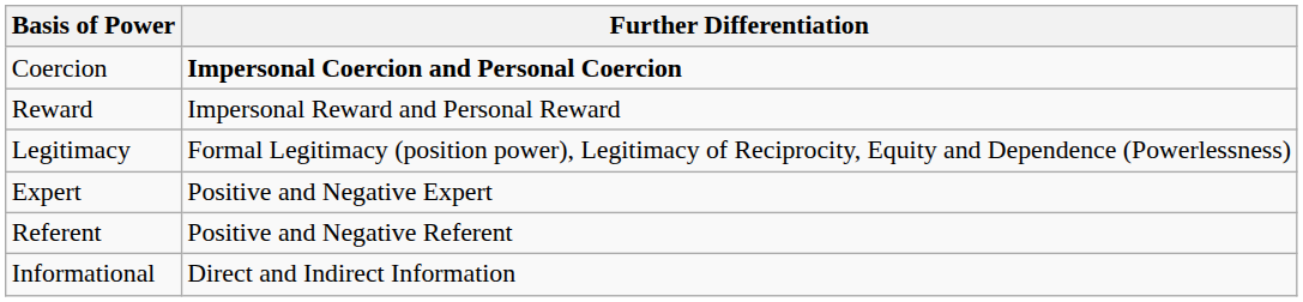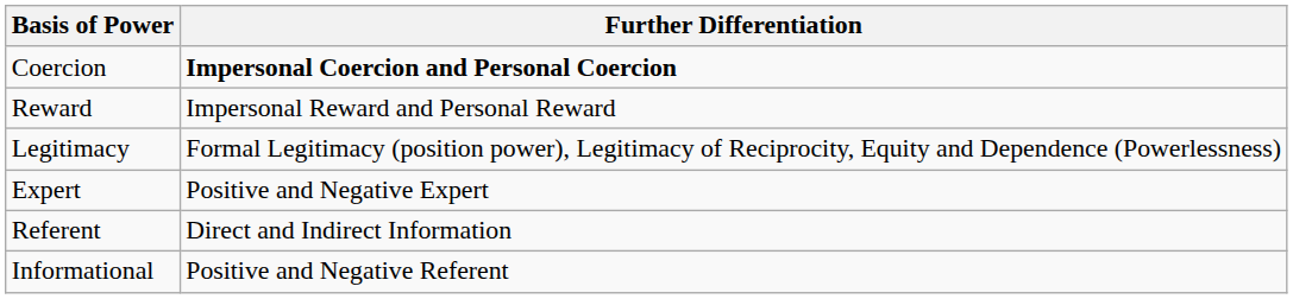 <table class="wikitable">
 <tr>
 <th>Basis of Power</th>
 <th>Further Differentiation</th>
 </tr>
 <tr>
 <td>Coercion</td>
 <td><strong>Impersonal Coercion and Personal Coercion</strong></td>
 </tr>
 <tr>
 <td>Reward</td>
 <td>Impersonal Reward and Personal Reward</td>
 </tr>
 <tr>
 <td>Legitimacy</td>
 <td>Formal Legitimacy (position power), Legitimacy of Reciprocity, Equity and Dependence (Powerlessness)</td>
 </tr>
 <tr>
 <td>Expert</td>
 <td>Positive and Negative Expert</td>
 </tr>
 <tr>
 <td>Referent</td>
-<td>Positive and Negative Referent</td>
+<td>Direct and Indirect Information</td>
 </tr>
 <tr>
 <td>Informational</td>
-<td>Direct and Indirect Information</td>
+<td>Positive and Negative Referent</td>
 </tr>
 </table>
